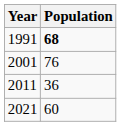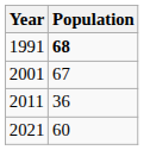 <table class=wikitable>
 <tr>
 <th>Year</th>
 <th>Population</th>
 </tr>
 <tr>
 <td>1991</td>
 <td><strong>68</strong></td>
 </tr>
 <tr>
 <td>2001</td>
-<td>76</td>
+<td>67</td>
 </tr>
 <tr>
 <td>2011</td>
 <td>36</td>
 </tr>
 <tr>
 <td>2021</td>
 <td>60</td>
 </tr>
 </table>
